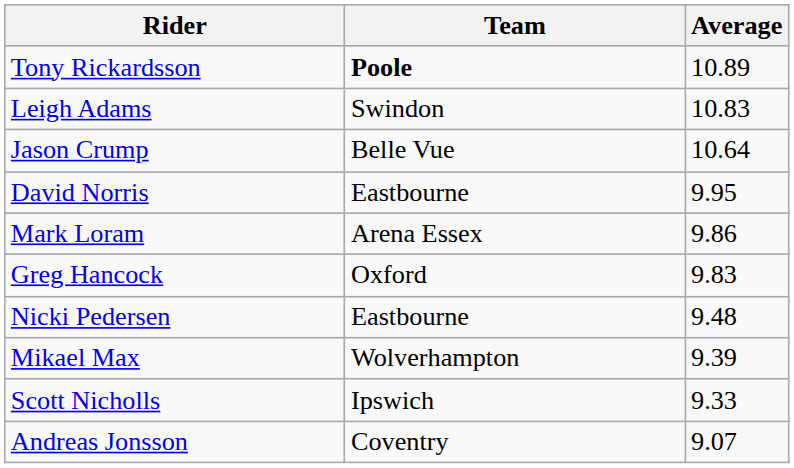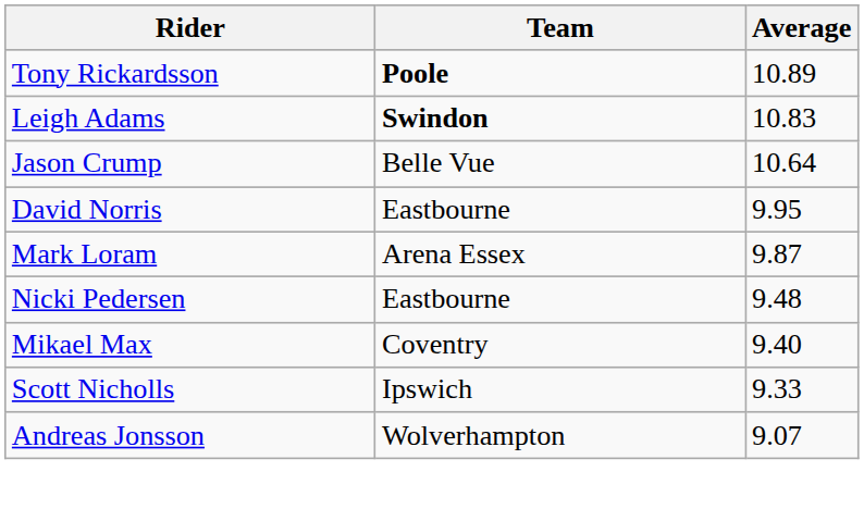 <table class="wikitable" style="font-size: 100%">
 <tr>
 <th width=200>Rider</th>
 <th width=200>Team</th>
 <th width=40>Average</th>
 </tr>
 <tr>
 <td align="left"> <a href='#'>Tony Rickardsson</a></td>
 <td><strong>Poole</strong></td>
 <td>10.89</td>
 </tr>
 <tr>
 <td align="left"> <a href='#'>Leigh Adams</a></td>
-<td>Swindon</td>
+<td><strong>Swindon</strong></td>
 <td>10.83</td>
 </tr>
 <tr>
 <td align="left"> <a href='#'>Jason Crump</a></td>
 <td>Belle Vue</td>
 <td>10.64</td>
 </tr>
 <tr>
 <td align="left"> <a href='#'>David Norris</a></td>
 <td>Eastbourne</td>
 <td>9.95</td>
 </tr>
 <tr>
 <td align="left"> <a href='#'>Mark Loram</a></td>
 <td>Arena Essex</td>
-<td>9.86</td>
-</tr>
-<tr>
-<td align="left"> <a href='#'>Greg Hancock</a></td>
-<td>Oxford</td>
-<td>9.83</td>
+<td>9.87</td>
 </tr>
 <tr>
 <td align="left"> <a href='#'>Nicki Pedersen</a></td>
 <td>Eastbourne</td>
 <td>9.48</td>
 </tr>
 <tr>
 <td align="left"> <a href='#'>Mikael Max</a></td>
-<td>Wolverhampton</td>
-<td>9.39</td>
+<td>Coventry</td>
+<td>9.40</td>
 </tr>
 <tr>
 <td align="left"> <a href='#'>Scott Nicholls</a></td>
 <td>Ipswich</td>
 <td>9.33</td>
 </tr>
 <tr>
 <td align="left"> <a href='#'>Andreas Jonsson</a></td>
-<td>Coventry</td>
+<td>Wolverhampton</td>
 <td>9.07</td>
 </tr>
 </table>
